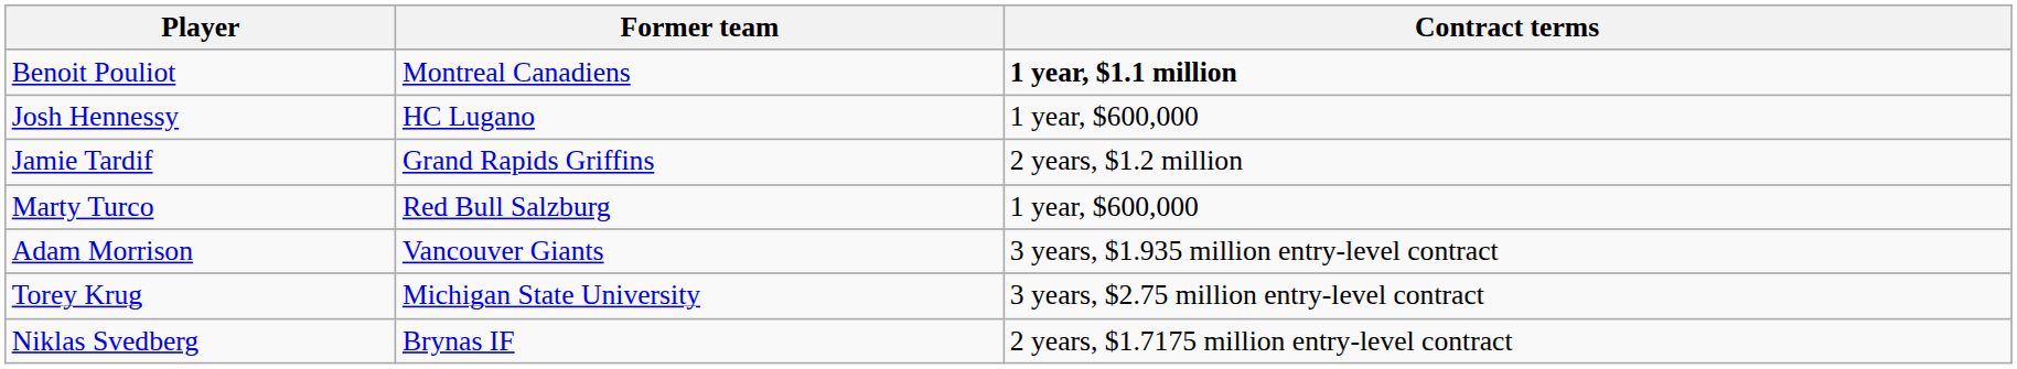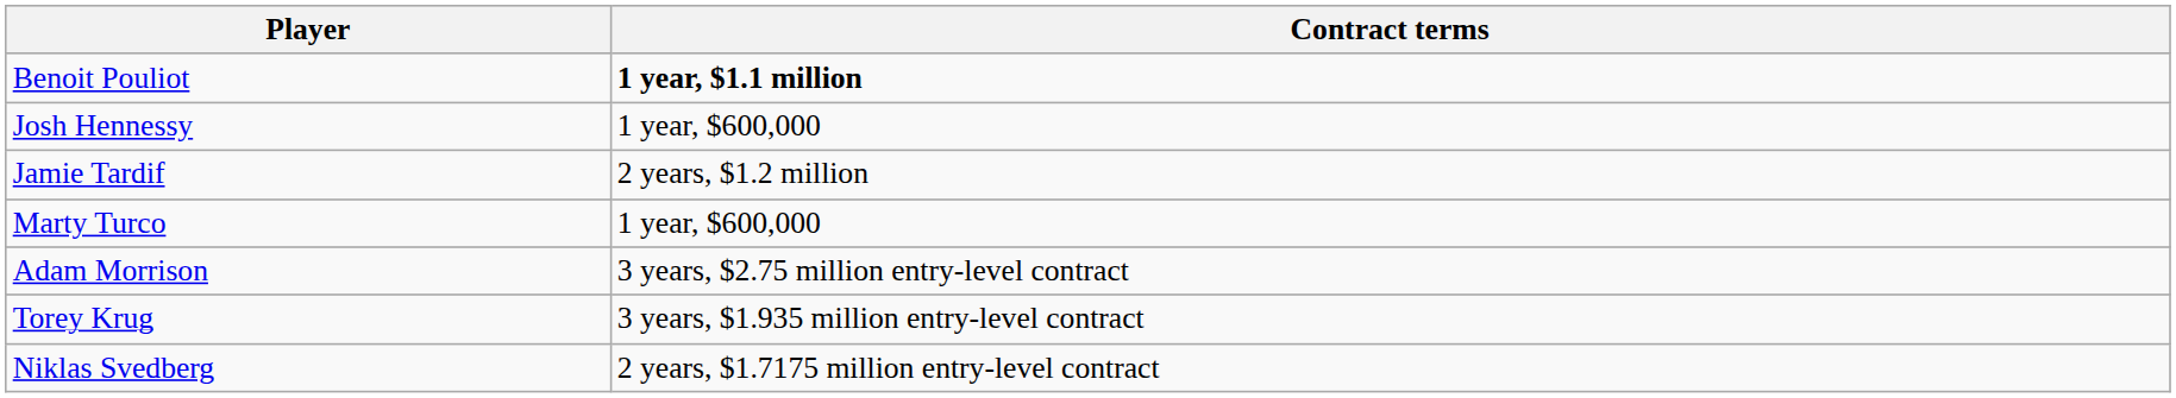 <table class="wikitable" width=90%>
 <tr>
 <th>Player</th>
-<th>Former team</th>
 <th>Contract terms</th>
 </tr>
 <tr>
 <td><a href='#'>Benoit Pouliot</a></td>
-<td><a href='#'>Montreal Canadiens</a></td>
 <td><strong>1 year, $1.1 million</strong></td>
 </tr>
 <tr>
 <td><a href='#'>Josh Hennessy</a></td>
-<td><a href='#'>HC Lugano</a></td>
 <td>1 year, $600,000</td>
 </tr>
 <tr>
 <td><a href='#'>Jamie Tardif</a></td>
-<td><a href='#'>Grand Rapids Griffins</a></td>
 <td>2 years, $1.2 million</td>
 </tr>
 <tr>
 <td><a href='#'>Marty Turco</a></td>
-<td><a href='#'>Red Bull Salzburg</a></td>
 <td>1 year, $600,000</td>
 </tr>
 <tr>
 <td><a href='#'>Adam Morrison</a></td>
-<td><a href='#'>Vancouver Giants</a></td>
+<td>3 years, $2.75 million entry-level contract</td>
+</tr>
+<tr>
+<td><a href='#'>Torey Krug</a></td>
 <td>3 years, $1.935 million entry-level contract</td>
 </tr>
 <tr>
-<td><a href='#'>Torey Krug</a></td>
-<td><a href='#'>Michigan State University</a></td>
-<td>3 years, $2.75 million entry-level contract</td>
-</tr>
-<tr>
 <td><a href='#'>Niklas Svedberg</a></td>
-<td><a href='#'>Brynas IF</a></td>
 <td>2 years, $1.7175 million entry-level contract</td>
 </tr>
 </table>
